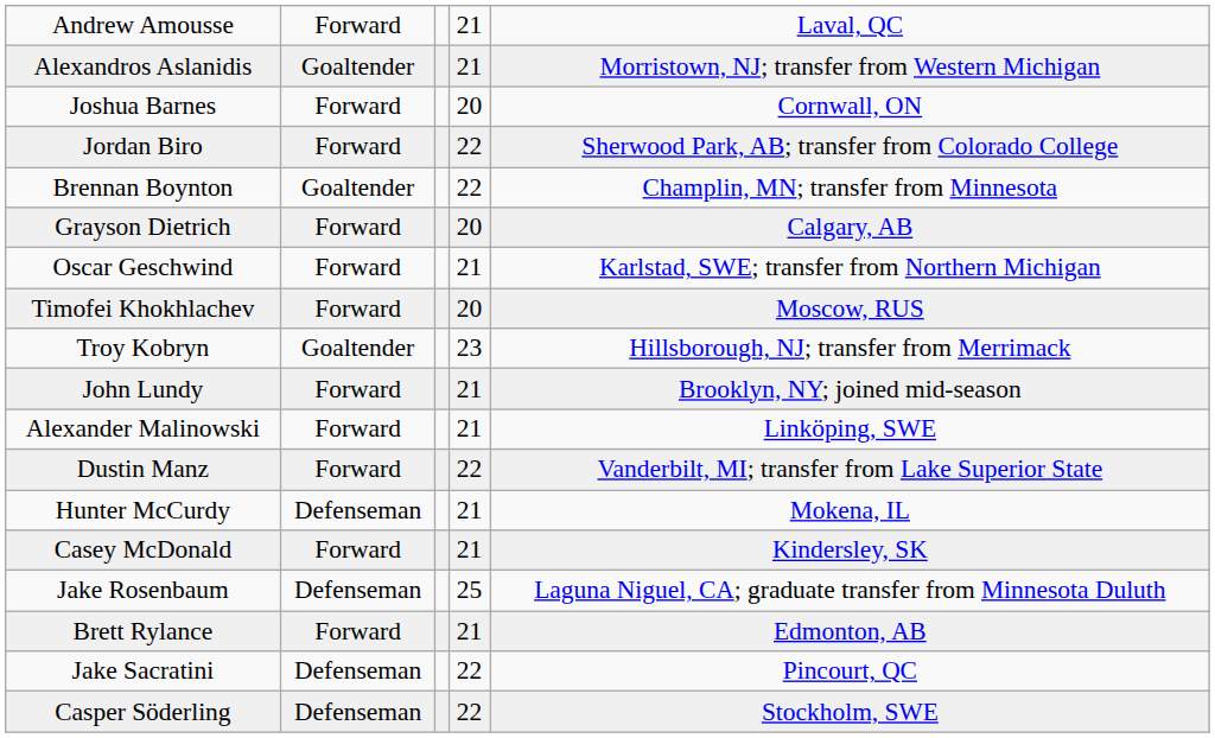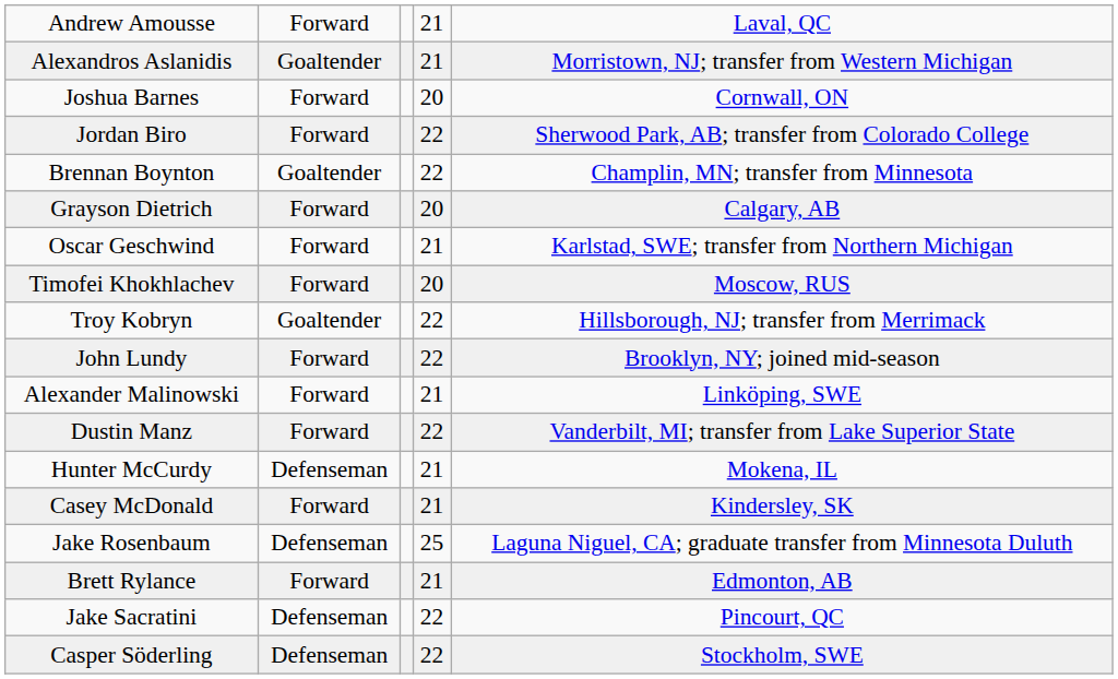 <table class="wikitable" width="60%">
 <tr align="center" bgcolor="">
 <td>Andrew Amousse</td>
 <td>Forward</td>
 <td></td>
 <td>21</td>
 <td><a href='#'>Laval, QC</a></td>
 </tr>
 <tr align="center" bgcolor="f0f0f0">
 <td>Alexandros Aslanidis</td>
 <td>Goaltender</td>
 <td></td>
 <td>21</td>
 <td><a href='#'>Morristown, NJ</a>; transfer from <a href='#'>Western Michigan</a></td>
 </tr>
 <tr align="center" bgcolor="">
 <td>Joshua Barnes</td>
 <td>Forward</td>
 <td></td>
 <td>20</td>
 <td><a href='#'>Cornwall, ON</a></td>
 </tr>
 <tr align="center" bgcolor="f0f0f0">
 <td>Jordan Biro</td>
 <td>Forward</td>
 <td></td>
 <td>22</td>
 <td><a href='#'>Sherwood Park, AB</a>; transfer from <a href='#'>Colorado College</a></td>
 </tr>
 <tr align="center" bgcolor="">
 <td>Brennan Boynton</td>
 <td>Goaltender</td>
 <td></td>
 <td>22</td>
 <td><a href='#'>Champlin, MN</a>; transfer from <a href='#'>Minnesota</a></td>
 </tr>
 <tr align="center" bgcolor="f0f0f0">
 <td>Grayson Dietrich</td>
 <td>Forward</td>
 <td></td>
 <td>20</td>
 <td><a href='#'>Calgary, AB</a></td>
 </tr>
 <tr align="center" bgcolor="">
 <td>Oscar Geschwind</td>
 <td>Forward</td>
 <td></td>
 <td>21</td>
 <td><a href='#'>Karlstad, SWE</a>; transfer from <a href='#'>Northern Michigan</a></td>
 </tr>
 <tr align="center" bgcolor="f0f0f0">
 <td>Timofei Khokhlachev</td>
 <td>Forward</td>
 <td></td>
 <td>20</td>
 <td><a href='#'>Moscow, RUS</a></td>
 </tr>
 <tr align="center" bgcolor="">
 <td>Troy Kobryn</td>
 <td>Goaltender</td>
 <td></td>
-<td>23</td>
+<td>22</td>
 <td><a href='#'>Hillsborough, NJ</a>; transfer from <a href='#'>Merrimack</a></td>
 </tr>
 <tr align="center" bgcolor="f0f0f0">
 <td>John Lundy</td>
 <td>Forward</td>
 <td></td>
-<td>21</td>
+<td>22</td>
 <td><a href='#'>Brooklyn, NY</a>; joined mid-season</td>
 </tr>
 <tr align="center" bgcolor="">
 <td>Alexander Malinowski</td>
 <td>Forward</td>
 <td></td>
 <td>21</td>
 <td><a href='#'>Linköping, SWE</a></td>
 </tr>
 <tr align="center" bgcolor="f0f0f0">
 <td>Dustin Manz</td>
 <td>Forward</td>
 <td></td>
 <td>22</td>
 <td><a href='#'>Vanderbilt, MI</a>; transfer from <a href='#'>Lake Superior State</a></td>
 </tr>
 <tr align="center" bgcolor="">
 <td>Hunter McCurdy</td>
 <td>Defenseman</td>
 <td></td>
 <td>21</td>
 <td><a href='#'>Mokena, IL</a></td>
 </tr>
 <tr align="center" bgcolor="f0f0f0">
 <td>Casey McDonald</td>
 <td>Forward</td>
 <td></td>
 <td>21</td>
 <td><a href='#'>Kindersley, SK</a></td>
 </tr>
 <tr align="center" bgcolor="">
 <td>Jake Rosenbaum</td>
 <td>Defenseman</td>
 <td></td>
 <td>25</td>
 <td><a href='#'>Laguna Niguel, CA</a>; graduate transfer from <a href='#'>Minnesota Duluth</a></td>
 </tr>
 <tr align="center" bgcolor="f0f0f0">
 <td>Brett Rylance</td>
 <td>Forward</td>
 <td></td>
 <td>21</td>
 <td><a href='#'>Edmonton, AB</a></td>
 </tr>
 <tr align="center" bgcolor="">
 <td>Jake Sacratini</td>
 <td>Defenseman</td>
 <td></td>
 <td>22</td>
 <td><a href='#'>Pincourt, QC</a></td>
 </tr>
 <tr align="center" bgcolor="f0f0f0">
 <td>Casper Söderling</td>
 <td>Defenseman</td>
 <td></td>
 <td>22</td>
 <td><a href='#'>Stockholm, SWE</a></td>
 </tr>
 </table>
